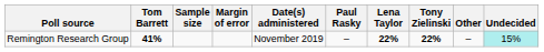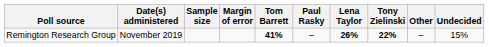 <table class="wikitable" style="font-size:90%;text-align:center;">
 <tr valign=bottom>
 <th>Poll source</th>
-<th style="width:55px;">Tom<br>Barrett</th>
+<th>Date(s)<br>administered</th>
 <th>Sample<br>size</th>
 <th>Margin<br>of error</th>
-<th>Date(s)<br>administered</th>
+<th style="width:55px;">Tom<br>Barrett</th>
 <th style="width:55px;">Paul<br>Rasky</th>
 <th style="width:55px;">Lena <br>Taylor</th>
 <th style="width:55px;">Tony<br>Zielinski</th>
 <th>Other</th>
 <th>Undecided</th>
 </tr>
 <tr>
 <td>Remington Research Group</td>
-<td><strong>41%</strong></td>
+<td align=center>November 2019</td>
 <td align=center></td>
 <td align=center></td>
-<td align=center>November 2019</td>
+<td><strong>41%</strong></td>
 <td align=center>–</td>
-<td><strong>22%</strong></td>
+<td><strong>26%</strong></td>
 <td><strong>22%</strong></td>
 <td align=center>–</td>
-<td align=center style="background: paleturquoise;">15%</td>
+<td align=center>15%</td>
 </tr>
 </table>
